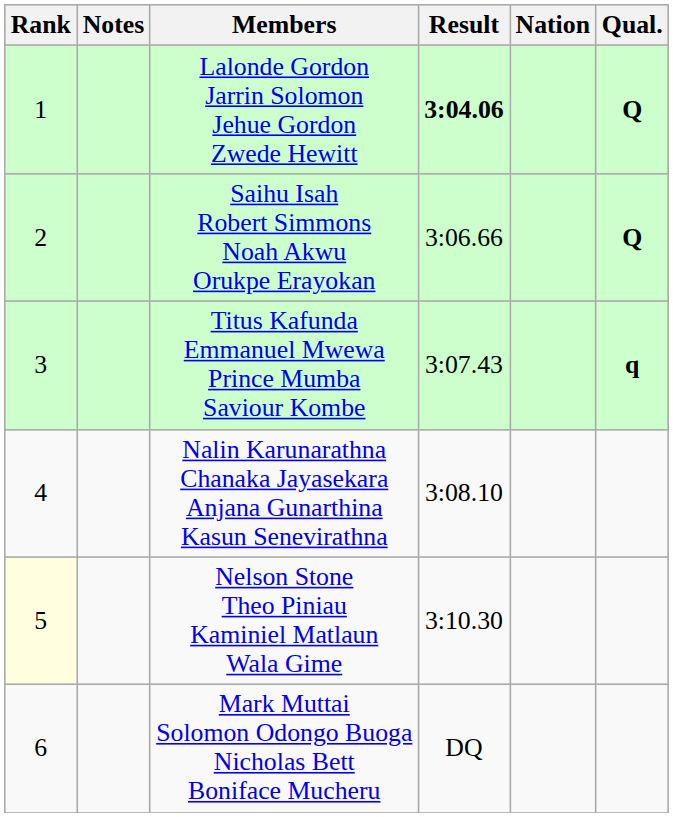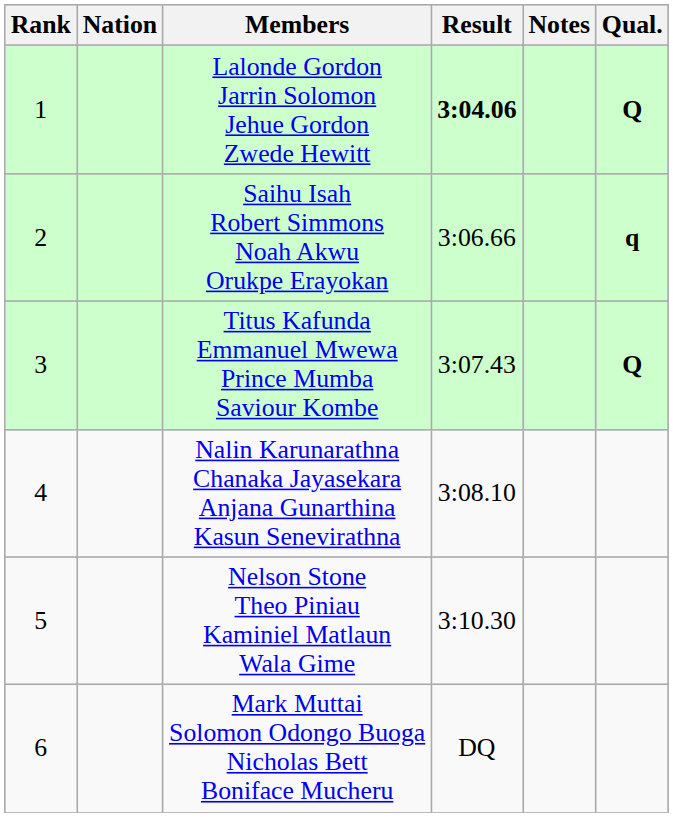 <table class="wikitable" style="text-align:center">
 <tr>
 <th>Rank</th>
-<th>Notes</th>
+<th>Nation</th>
 <th>Members</th>
 <th>Result</th>
-<th>Nation</th>
+<th>Notes</th>
 <th>Qual.</th>
 </tr>
 <tr bgcolor=ccffcc>
 <td>1</td>
-<td></td>
+<td align="left"></td>
 <td><a href='#'>Lalonde Gordon</a><br><a href='#'>Jarrin Solomon</a> <br><a href='#'>Jehue Gordon</a><br><a href='#'>Zwede Hewitt</a></td>
 <td><strong>3:04.06</strong></td>
-<td align="left"></td>
+<td></td>
 <td><strong>Q</strong></td>
 </tr>
 <tr bgcolor=ccffcc>
 <td>2</td>
-<td></td>
+<td align="left"></td>
 <td><a href='#'>Saihu Isah</a><br><a href='#'>Robert Simmons</a> <br><a href='#'>Noah Akwu</a><br><a href='#'>Orukpe Erayokan</a></td>
 <td>3:06.66</td>
-<td align="left"></td>
-<td><strong>Q</strong></td>
+<td></td>
+<td><strong>q</strong></td>
 </tr>
 <tr bgcolor=ccffcc>
 <td>3</td>
-<td></td>
+<td align="left"></td>
 <td><a href='#'>Titus Kafunda</a><br><a href='#'>Emmanuel Mwewa</a><br><a href='#'>Prince Mumba</a><br><a href='#'>Saviour Kombe</a></td>
 <td>3:07.43</td>
-<td align="left"></td>
-<td><strong>q</strong></td>
+<td></td>
+<td><strong>Q</strong></td>
 </tr>
 <tr>
 <td>4</td>
-<td></td>
+<td align="left"></td>
 <td><a href='#'>Nalin Karunarathna</a><br><a href='#'>Chanaka Jayasekara</a> <br><a href='#'>Anjana Gunarthina</a> <br><a href='#'>Kasun Senevirathna</a></td>
 <td>3:08.10</td>
-<td align="left"></td>
+<td></td>
 <td></td>
 </tr>
 <tr>
-<td style="background: lightyellow;">5</td>
-<td></td>
+<td>5</td>
+<td align="left"></td>
 <td><a href='#'>Nelson Stone</a><br><a href='#'>Theo Piniau</a><br><a href='#'>Kaminiel Matlaun</a><br><a href='#'>Wala Gime</a></td>
 <td>3:10.30</td>
-<td align="left"></td>
+<td></td>
 <td></td>
 </tr>
 <tr>
 <td>6</td>
-<td></td>
+<td align="left"></td>
 <td><a href='#'>Mark Muttai</a><br><a href='#'>Solomon Odongo Buoga</a><br><a href='#'>Nicholas Bett</a><br><a href='#'>Boniface Mucheru</a></td>
 <td>DQ</td>
-<td align="left"></td>
+<td></td>
 <td></td>
 </tr>
 </table>
